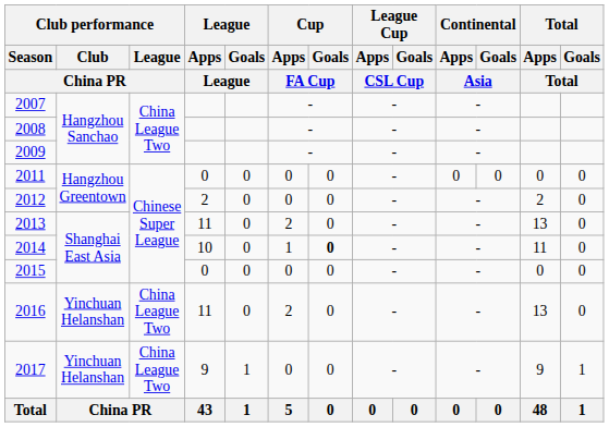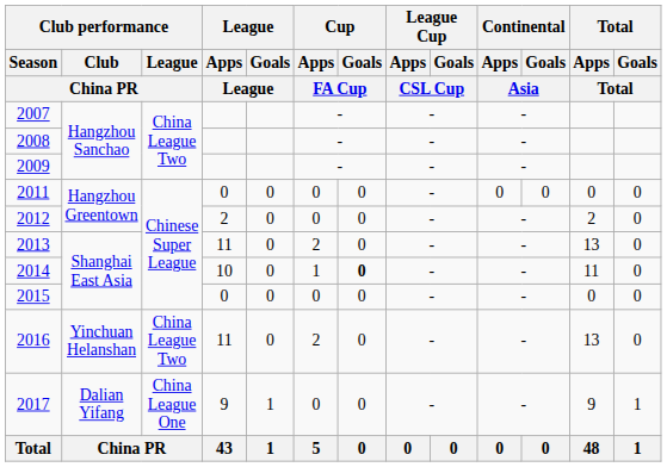 <table class="wikitable" style="text-align:center">
 <tr>
 <th colspan=3>Club performance</th>
 <th colspan=2>League</th>
 <th colspan=2>Cup</th>
 <th colspan=2>League Cup</th>
 <th colspan=2>Continental</th>
 <th colspan=2>Total</th>
 </tr>
 <tr>
 <th>Season</th>
 <th>Club</th>
 <th>League</th>
 <th>Apps</th>
 <th>Goals</th>
 <th>Apps</th>
 <th>Goals</th>
 <th>Apps</th>
 <th>Goals</th>
 <th>Apps</th>
 <th>Goals</th>
 <th>Apps</th>
 <th>Goals</th>
 </tr>
 <tr>
 <th colspan=3>China PR</th>
 <th colspan=2>League</th>
 <th colspan=2><a href='#'>FA Cup</a></th>
 <th colspan=2><a href='#'>CSL Cup</a></th>
 <th colspan=2><a href='#'>Asia</a></th>
 <th colspan=2>Total</th>
 </tr>
 <tr>
 <td><a href='#'>2007</a></td>
 <td rowspan="3"><a href='#'>Hangzhou Sanchao</a></td>
 <td rowspan="3"><a href='#'>China League Two</a></td>
 <td></td>
 <td></td>
 <td colspan="2">-</td>
 <td colspan="2">-</td>
 <td colspan="2">-</td>
 <td></td>
 <td></td>
 </tr>
 <tr>
 <td><a href='#'>2008</a></td>
 <td></td>
 <td></td>
 <td colspan="2">-</td>
 <td colspan="2">-</td>
 <td colspan="2">-</td>
 <td></td>
 <td></td>
 </tr>
 <tr>
 <td><a href='#'>2009</a></td>
 <td></td>
 <td></td>
 <td colspan="2">-</td>
 <td colspan="2">-</td>
 <td colspan="2">-</td>
 <td></td>
 <td></td>
 </tr>
 <tr>
 <td><a href='#'>2011</a></td>
 <td rowspan="2"><a href='#'>Hangzhou Greentown</a></td>
 <td rowspan="5"><a href='#'>Chinese Super League</a></td>
 <td>0</td>
 <td>0</td>
 <td>0</td>
 <td>0</td>
 <td colspan="2">-</td>
 <td>0</td>
 <td>0</td>
 <td>0</td>
 <td>0</td>
 </tr>
 <tr>
 <td><a href='#'>2012</a></td>
 <td>2</td>
 <td>0</td>
 <td>0</td>
 <td>0</td>
 <td colspan="2">-</td>
 <td colspan="2">-</td>
 <td>2</td>
 <td>0</td>
 </tr>
 <tr>
 <td><a href='#'>2013</a></td>
 <td rowspan="3"><a href='#'>Shanghai East Asia</a></td>
 <td>11</td>
 <td>0</td>
 <td>2</td>
 <td>0</td>
 <td colspan="2">-</td>
 <td colspan="2">-</td>
 <td>13</td>
 <td>0</td>
 </tr>
 <tr>
 <td><a href='#'>2014</a></td>
 <td>10</td>
 <td>0</td>
 <td>1</td>
 <td><strong>0</strong></td>
 <td colspan="2">-</td>
 <td colspan="2">-</td>
 <td>11</td>
 <td>0</td>
 </tr>
 <tr>
 <td><a href='#'>2015</a></td>
 <td>0</td>
 <td>0</td>
 <td>0</td>
 <td>0</td>
 <td colspan="2">-</td>
 <td colspan="2">-</td>
 <td>0</td>
 <td>0</td>
 </tr>
 <tr>
 <td><a href='#'>2016</a></td>
 <td rowspan="1"><a href='#'>Yinchuan Helanshan</a></td>
 <td rowspan="1"><a href='#'>China League Two</a></td>
 <td>11</td>
 <td>0</td>
 <td>2</td>
 <td>0</td>
 <td colspan="2">-</td>
 <td colspan="2">-</td>
 <td>13</td>
 <td>0</td>
 </tr>
 <tr>
 <td><a href='#'>2017</a></td>
-<td rowspan="1"><a href='#'>Yinchuan Helanshan</a></td>
-<td rowspan="1"><a href='#'>China League Two</a></td>
+<td rowspan="1"><a href='#'>Dalian Yifang</a></td>
+<td rowspan="1"><a href='#'>China League One</a></td>
 <td>9</td>
 <td>1</td>
 <td>0</td>
 <td>0</td>
 <td colspan="2">-</td>
 <td colspan="2">-</td>
 <td>9</td>
 <td>1</td>
 </tr>
 <tr>
 <th rowspan=3>Total</th>
 <th colspan=2>China PR</th>
 <th>43</th>
 <th>1</th>
 <th>5</th>
 <th>0</th>
 <th>0</th>
 <th>0</th>
 <th>0</th>
 <th>0</th>
 <th>48</th>
 <th>1</th>
 </tr>
 </table>
